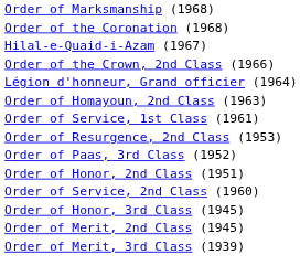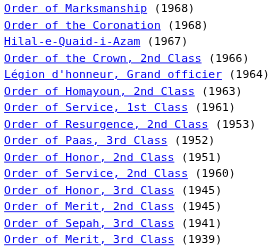 <table>
 <tr>
 <td></td>
 <td><a href='#'>Order of Marksmanship</a> (1968)</td>
 </tr>
 <tr>
 <td></td>
 <td><a href='#'>Order of the Coronation</a> (1968)</td>
 </tr>
 <tr>
 <td></td>
 <td><a href='#'>Hilal-e-Quaid-i-Azam</a> (1967)</td>
 </tr>
 <tr>
 <td></td>
 <td><a href='#'>Order of the Crown, 2nd Class</a> (1966)</td>
 </tr>
 <tr>
 <td></td>
 <td><a href='#'>Légion d'honneur, Grand officier</a> (1964)</td>
 </tr>
 <tr>
 <td></td>
 <td><a href='#'>Order of Homayoun, 2nd Class</a> (1963)</td>
 </tr>
 <tr>
 <td></td>
 <td><a href='#'>Order of Service, 1st Class</a> (1961)</td>
 </tr>
 <tr>
 <td></td>
 <td><a href='#'>Order of Resurgence, 2nd Class</a> (1953)</td>
 </tr>
 <tr>
 <td></td>
 <td><a href='#'>Order of Paas, 3rd Class</a> (1952)</td>
 </tr>
 <tr>
 <td></td>
 <td><a href='#'>Order of Honor, 2nd Class</a> (1951)</td>
 </tr>
 <tr>
 <td></td>
 <td><a href='#'>Order of Service, 2nd Class</a> (1960)</td>
 </tr>
 <tr>
 <td></td>
 <td><a href='#'>Order of Honor, 3rd Class</a> (1945)</td>
 </tr>
 <tr>
 <td></td>
 <td><a href='#'>Order of Merit, 2nd Class</a> (1945)</td>
 </tr>
 <tr>
 <td></td>
+<td><a href='#'>Order of Sepah, 3rd Class</a> (1941)</td>
+</tr>
+<tr>
+<td></td>
 <td><a href='#'>Order of Merit, 3rd Class</a> (1939)</td>
 </tr>
 </table>
